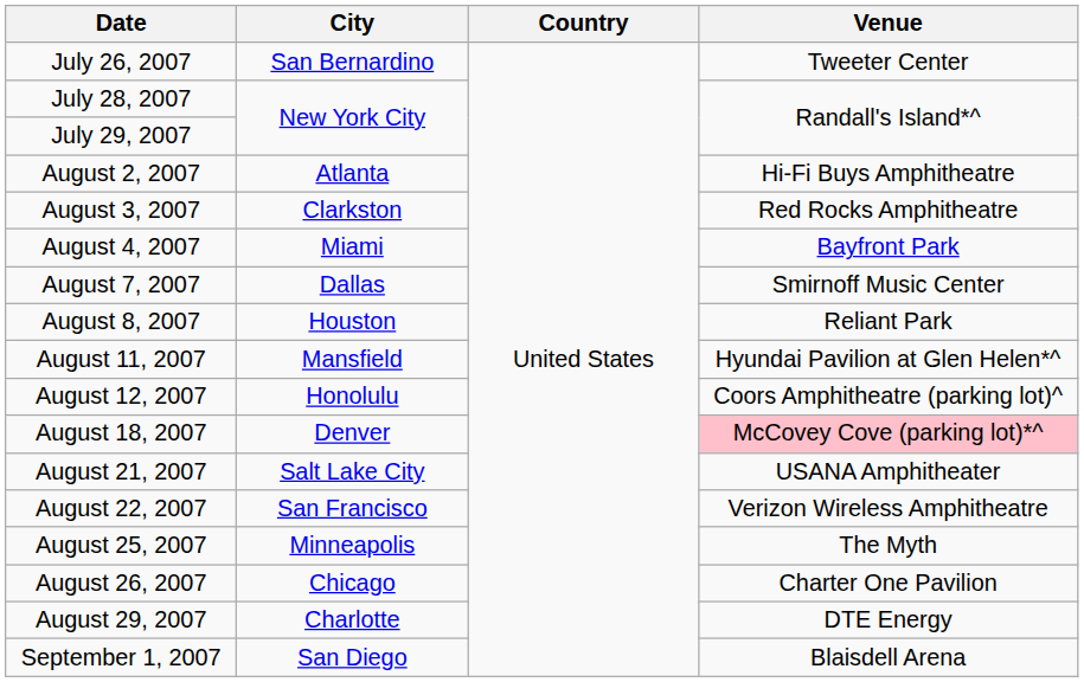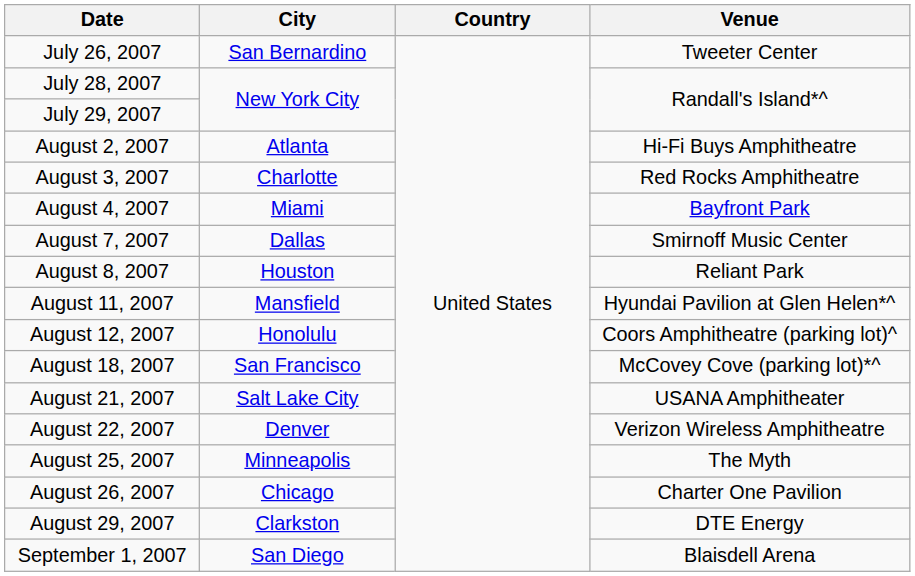 <table class="wikitable" style="text-align:center;">
 <tr>
 <th style="width:150px;">Date</th>
 <th style="width:150px;">City</th>
 <th style="width:150px;">Country</th>
 <th style="width:250px;">Venue</th>
 </tr>
 <tr>
 <td>July 26, 2007</td>
 <td><a href='#'>San Bernardino</a></td>
 <td rowspan="17">United States</td>
 <td>Tweeter Center</td>
 </tr>
 <tr>
 <td>July 28, 2007</td>
 <td rowspan="2"><a href='#'>New York City</a></td>
 <td rowspan="2">Randall's Island*^</td>
 </tr>
 <tr>
 <td>July 29, 2007</td>
 </tr>
 <tr>
 <td>August 2, 2007</td>
 <td><a href='#'>Atlanta</a></td>
 <td>Hi-Fi Buys Amphitheatre</td>
 </tr>
 <tr>
 <td>August 3, 2007</td>
-<td><a href='#'>Clarkston</a></td>
+<td><a href='#'>Charlotte</a></td>
 <td>Red Rocks Amphitheatre</td>
 </tr>
 <tr>
 <td>August 4, 2007</td>
 <td><a href='#'>Miami</a></td>
 <td><a href='#'>Bayfront Park</a></td>
 </tr>
 <tr>
 <td>August 7, 2007</td>
 <td><a href='#'>Dallas</a></td>
 <td>Smirnoff Music Center</td>
 </tr>
 <tr>
 <td>August 8, 2007</td>
 <td><a href='#'>Houston</a></td>
 <td>Reliant Park</td>
 </tr>
 <tr>
 <td>August 11, 2007</td>
 <td><a href='#'>Mansfield</a></td>
 <td>Hyundai Pavilion at Glen Helen*^</td>
 </tr>
 <tr>
 <td>August 12, 2007</td>
 <td><a href='#'>Honolulu</a></td>
 <td>Coors Amphitheatre (parking lot)^</td>
 </tr>
 <tr>
 <td>August 18, 2007</td>
-<td><a href='#'>Denver</a></td>
-<td style="background: pink;">McCovey Cove (parking lot)*^</td>
+<td><a href='#'>San Francisco</a></td>
+<td>McCovey Cove (parking lot)*^</td>
 </tr>
 <tr>
 <td>August 21, 2007</td>
 <td><a href='#'>Salt Lake City</a></td>
 <td>USANA Amphitheater</td>
 </tr>
 <tr>
 <td>August 22, 2007</td>
-<td><a href='#'>San Francisco</a></td>
+<td><a href='#'>Denver</a></td>
 <td>Verizon Wireless Amphitheatre</td>
 </tr>
 <tr>
 <td>August 25, 2007</td>
 <td><a href='#'>Minneapolis</a></td>
 <td>The Myth</td>
 </tr>
 <tr>
 <td>August 26, 2007</td>
 <td><a href='#'>Chicago</a></td>
 <td>Charter One Pavilion</td>
 </tr>
 <tr>
 <td>August 29, 2007</td>
-<td><a href='#'>Charlotte</a></td>
+<td><a href='#'>Clarkston</a></td>
 <td>DTE Energy</td>
 </tr>
 <tr>
 <td>September 1, 2007</td>
 <td><a href='#'>San Diego</a></td>
 <td>Blaisdell Arena</td>
 </tr>
 </table>
